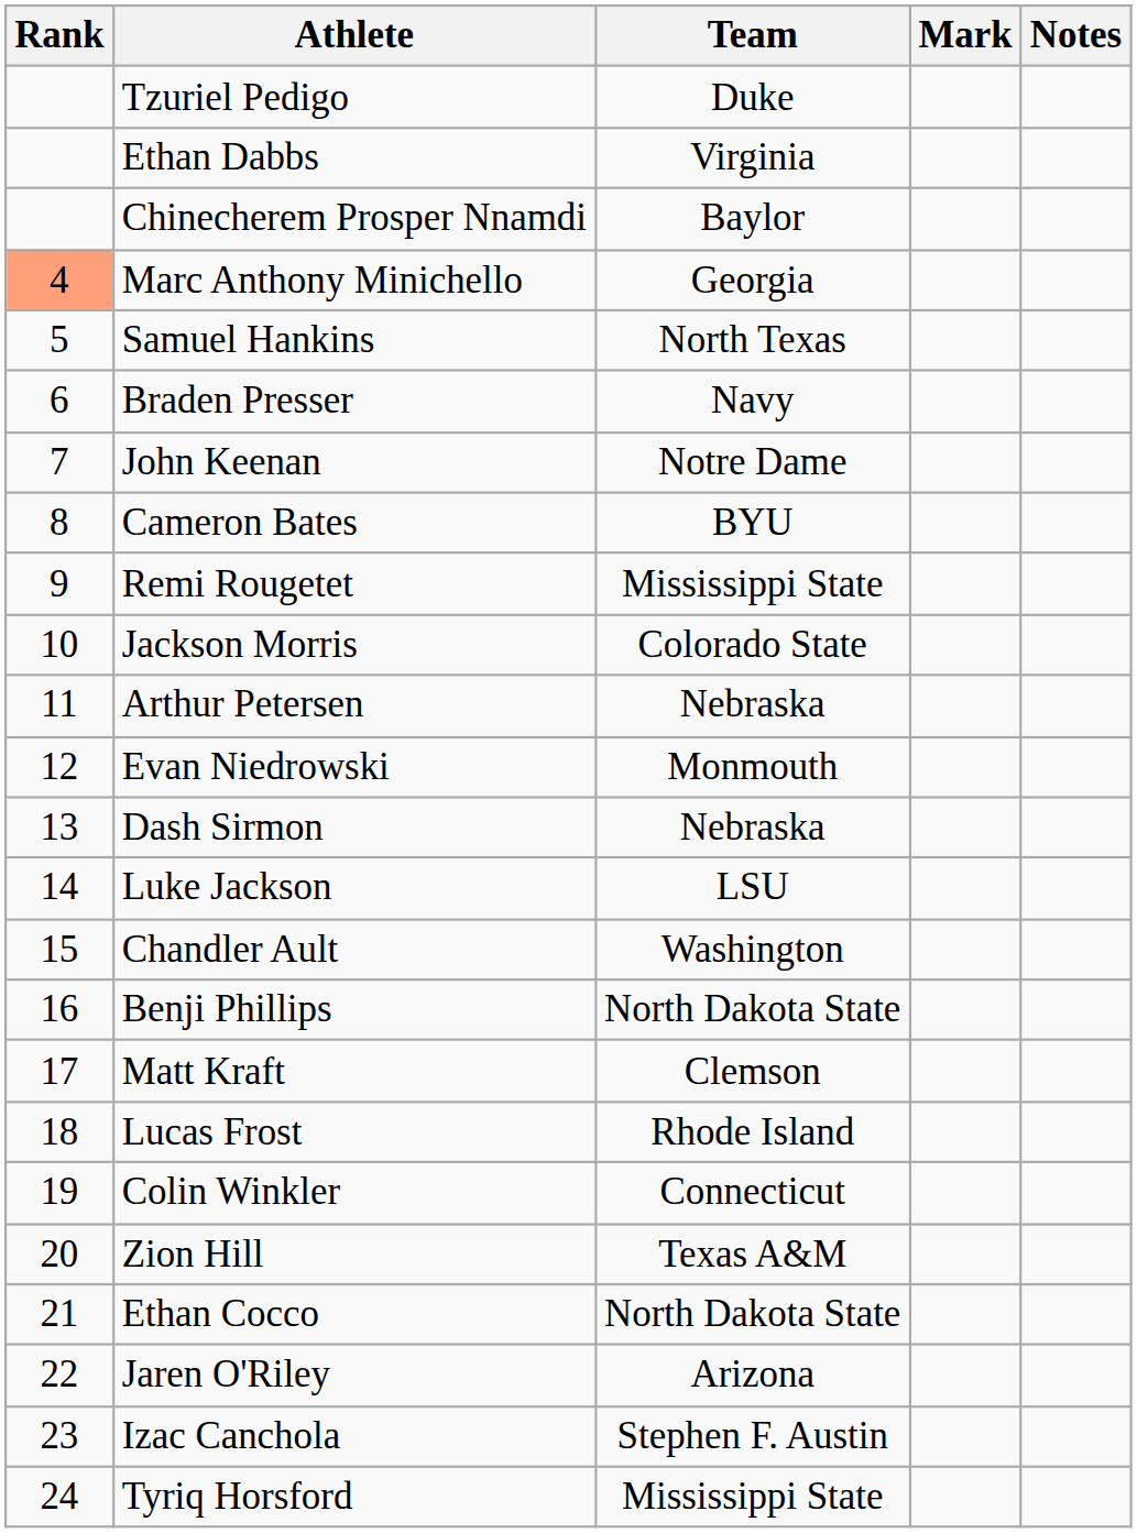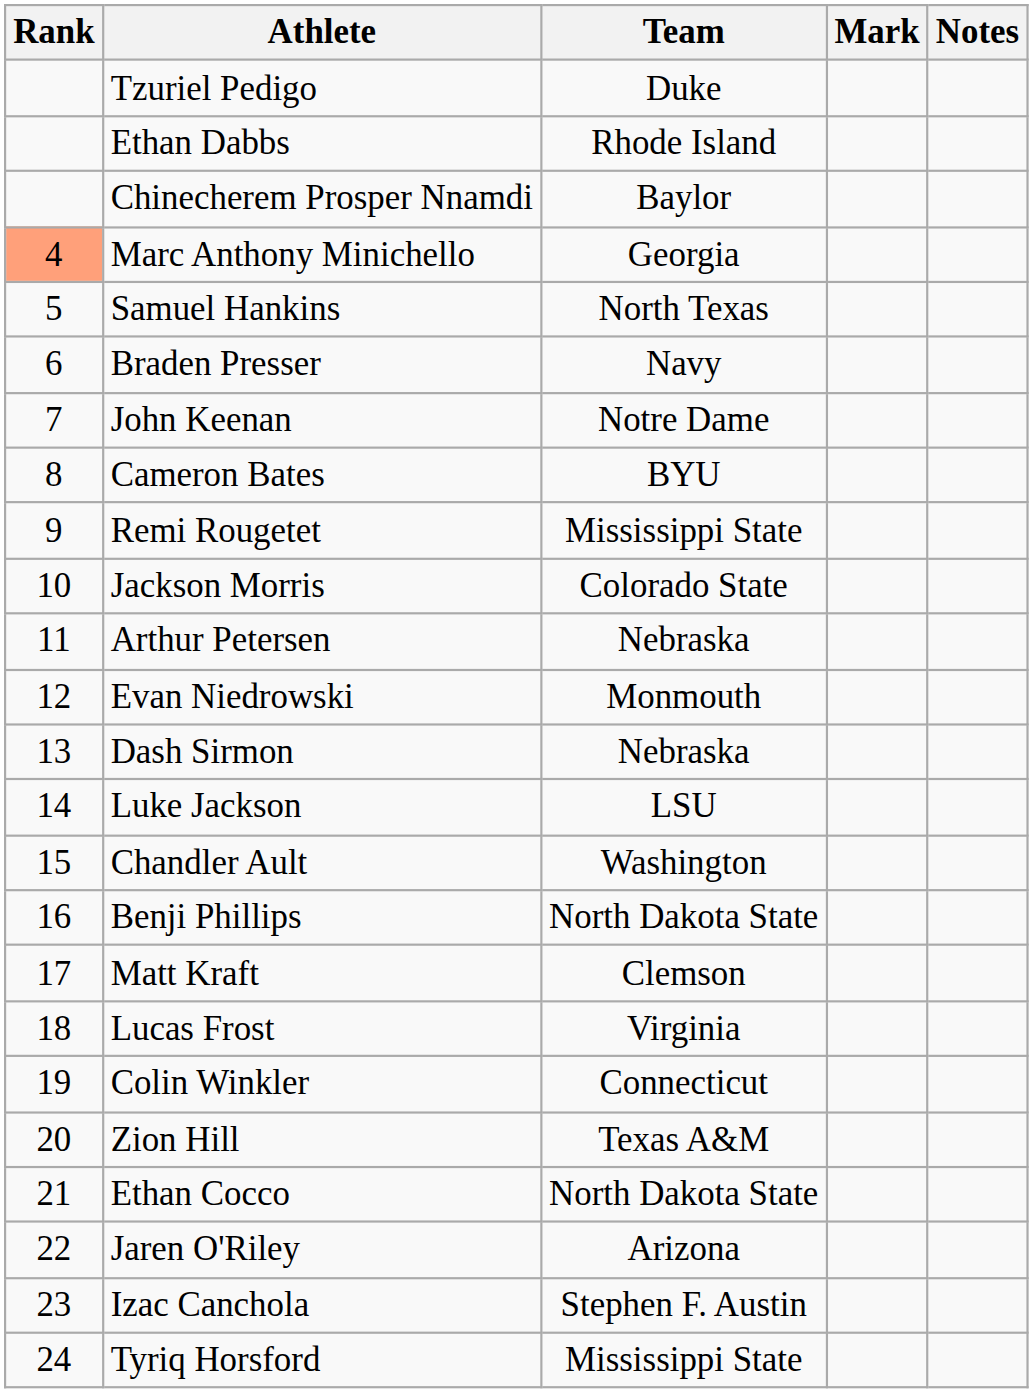 <table class="wikitable sortable" style="text-align:center">
 <tr>
 <th>Rank</th>
 <th>Athlete</th>
 <th>Team</th>
 <th>Mark</th>
 <th>Notes</th>
 </tr>
 <tr>
 <td></td>
 <td align=left> Tzuriel Pedigo</td>
 <td>Duke</td>
 <td></td>
 <td></td>
 </tr>
 <tr>
 <td></td>
 <td align=left> Ethan Dabbs</td>
-<td>Virginia</td>
+<td>Rhode Island</td>
 <td></td>
 <td></td>
 </tr>
 <tr>
 <td></td>
 <td align=left> Chinecherem Prosper Nnamdi</td>
 <td>Baylor</td>
 <td></td>
 <td></td>
 </tr>
 <tr>
 <td style="background: lightsalmon;">4</td>
 <td align=left> Marc Anthony Minichello</td>
 <td>Georgia</td>
 <td></td>
 <td></td>
 </tr>
 <tr>
 <td>5</td>
 <td align=left> Samuel Hankins</td>
 <td>North Texas</td>
 <td></td>
 <td></td>
 </tr>
 <tr>
 <td>6</td>
 <td align=left> Braden Presser</td>
 <td>Navy</td>
 <td></td>
 <td></td>
 </tr>
 <tr>
 <td>7</td>
 <td align=left> John Keenan</td>
 <td>Notre Dame</td>
 <td></td>
 <td></td>
 </tr>
 <tr>
 <td>8</td>
 <td align=left> Cameron Bates</td>
 <td>BYU</td>
 <td></td>
 <td></td>
 </tr>
 <tr>
 <td>9</td>
 <td align=left> Remi Rougetet</td>
 <td>Mississippi State</td>
 <td></td>
 <td></td>
 </tr>
 <tr>
 <td>10</td>
 <td align=left> Jackson Morris</td>
 <td>Colorado State</td>
 <td></td>
 <td></td>
 </tr>
 <tr>
 <td>11</td>
 <td align=left> Arthur Petersen</td>
 <td>Nebraska</td>
 <td></td>
 <td></td>
 </tr>
 <tr>
 <td>12</td>
 <td align=left> Evan Niedrowski</td>
 <td>Monmouth</td>
 <td></td>
 <td></td>
 </tr>
 <tr>
 <td>13</td>
 <td align=left> Dash Sirmon</td>
 <td>Nebraska</td>
 <td></td>
 <td></td>
 </tr>
 <tr>
 <td>14</td>
 <td align=left> Luke Jackson</td>
 <td>LSU</td>
 <td></td>
 <td></td>
 </tr>
 <tr>
 <td>15</td>
 <td align=left> Chandler Ault</td>
 <td>Washington</td>
 <td></td>
 <td></td>
 </tr>
 <tr>
 <td>16</td>
 <td align=left> Benji Phillips</td>
 <td>North Dakota State</td>
 <td></td>
 <td></td>
 </tr>
 <tr>
 <td>17</td>
 <td align=left> Matt Kraft</td>
 <td>Clemson</td>
 <td></td>
 <td></td>
 </tr>
 <tr>
 <td>18</td>
 <td align=left> Lucas Frost</td>
-<td>Rhode Island</td>
+<td>Virginia</td>
 <td></td>
 <td></td>
 </tr>
 <tr>
 <td>19</td>
 <td align=left> Colin Winkler</td>
 <td>Connecticut</td>
 <td></td>
 <td></td>
 </tr>
 <tr>
 <td>20</td>
 <td align=left> Zion Hill</td>
 <td>Texas A&M</td>
 <td></td>
 <td></td>
 </tr>
 <tr>
 <td>21</td>
 <td align=left> Ethan Cocco</td>
 <td>North Dakota State</td>
 <td></td>
 <td></td>
 </tr>
 <tr>
 <td>22</td>
 <td align=left> Jaren O'Riley</td>
 <td>Arizona</td>
 <td></td>
 <td></td>
 </tr>
 <tr>
 <td>23</td>
 <td align=left> Izac Canchola</td>
 <td>Stephen F. Austin</td>
 <td></td>
 <td></td>
 </tr>
 <tr>
 <td>24</td>
 <td align=left> Tyriq Horsford</td>
 <td>Mississippi State</td>
 <td></td>
 <td></td>
 </tr>
 </table>
